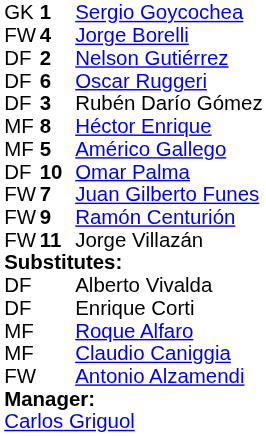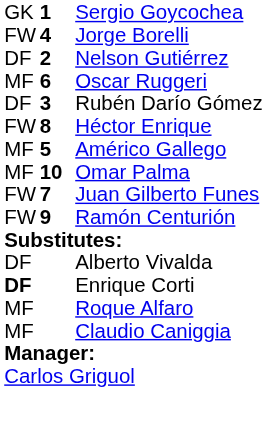 <table style="font-size:90%; margin:0.2em auto;" cellspacing="0" cellpadding="0">
 <tr>
 <th width="25"></th>
 <th width="25"></th>
 </tr>
 <tr>
 <td>GK</td>
 <td><strong>1</strong></td>
 <td> <a href='#'>Sergio Goycochea</a></td>
 </tr>
 <tr>
 <td>FW</td>
 <td><strong>4</strong></td>
 <td> <a href='#'>Jorge Borelli</a></td>
 </tr>
 <tr>
 <td>DF</td>
 <td><strong>2</strong></td>
 <td> <a href='#'>Nelson Gutiérrez</a></td>
 </tr>
 <tr>
-<td>DF</td>
+<td>MF</td>
 <td><strong>6</strong></td>
 <td> <a href='#'>Oscar Ruggeri</a></td>
 </tr>
 <tr>
 <td>DF</td>
 <td><strong>3</strong></td>
 <td> Rubén Darío Gómez</td>
 </tr>
 <tr>
-<td>MF</td>
+<td>FW</td>
 <td><strong>8</strong></td>
 <td> <a href='#'>Héctor Enrique</a></td>
 </tr>
 <tr>
 <td>MF</td>
 <td><strong>5</strong></td>
 <td> <a href='#'>Américo Gallego</a></td>
 </tr>
 <tr>
-<td>DF</td>
+<td>MF</td>
 <td><strong>10</strong></td>
 <td> <a href='#'>Omar Palma</a></td>
 </tr>
 <tr>
 <td>FW</td>
 <td><strong>7</strong></td>
 <td> <a href='#'>Juan Gilberto Funes</a></td>
 </tr>
 <tr>
 <td>FW</td>
 <td><strong>9</strong></td>
 <td> <a href='#'>Ramón Centurión</a></td>
 </tr>
 <tr>
-<td>FW</td>
-<td><strong>11</strong></td>
-<td> Jorge Villazán</td>
-<td></td>
-<td></td>
-</tr>
-<tr>
 <td colspan=3><strong>Substitutes:</strong></td>
 </tr>
 <tr>
 <td>DF</td>
 <td></td>
 <td> Alberto Vivalda</td>
 </tr>
 <tr>
-<td>DF</td>
+<td><strong>DF</strong></td>
 <td></td>
 <td> Enrique Corti</td>
 </tr>
 <tr>
 <td>MF</td>
 <td></td>
 <td> <a href='#'>Roque Alfaro</a></td>
 </tr>
 <tr>
 <td>MF</td>
 <td></td>
 <td> <a href='#'>Claudio Caniggia</a></td>
 </tr>
 <tr>
-<td>FW</td>
-<td></td>
-<td> <a href='#'>Antonio Alzamendi</a></td>
-<td></td>
-<td></td>
-</tr>
-<tr>
 <td colspan=3><strong>Manager:</strong></td>
 </tr>
 <tr>
 <td colspan=4> <a href='#'>Carlos Griguol</a></td>
 </tr>
 </table>
